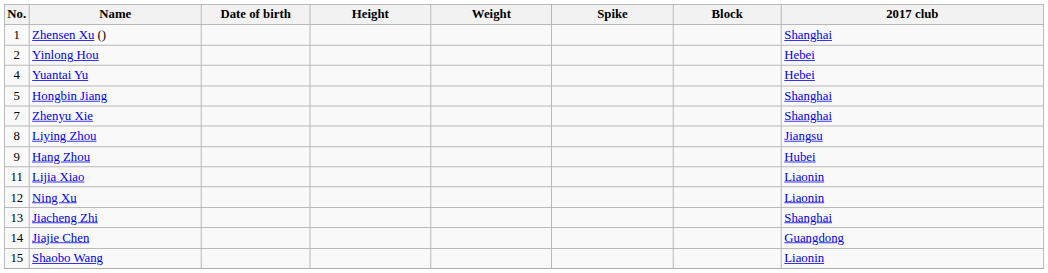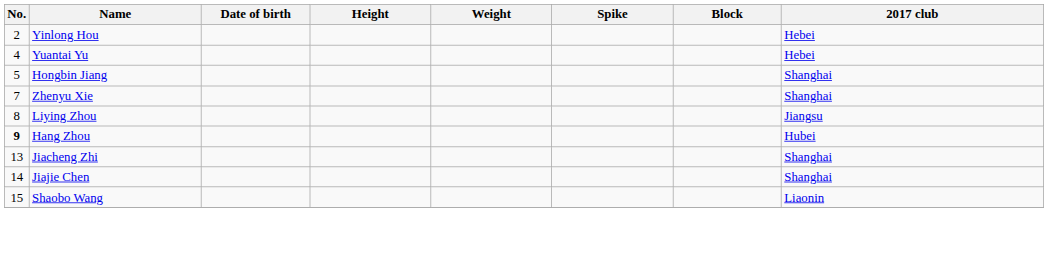 <table class="wikitable sortable" style="font-size:100%; text-align:center;">
 <tr>
 <th>No.</th>
 <th style="width:13em">Name</th>
 <th style="width:8em">Date of birth</th>
 <th style="width:9em">Height</th>
 <th style="width:9em">Weight</th>
 <th style="width:9em">Spike</th>
 <th style="width:8em">Block</th>
 <th style="width:20em">2017 club</th>
-</tr>
-<tr>
-<td>1</td>
-<td align=left><a href='#'>Zhensen Xu</a> ()</td>
-<td align=right></td>
-<td></td>
-<td></td>
-<td></td>
-<td></td>
-<td align=left><a href='#'>Shanghai</a></td>
 </tr>
 <tr>
 <td>2</td>
 <td align=left><a href='#'>Yinlong Hou</a></td>
 <td align=right></td>
 <td></td>
 <td></td>
 <td></td>
 <td></td>
 <td align=left> <a href='#'>Hebei</a></td>
 </tr>
 <tr>
 <td>4</td>
 <td align=left><a href='#'>Yuantai Yu</a></td>
 <td align=right></td>
 <td></td>
 <td></td>
 <td></td>
 <td></td>
 <td align=left> <a href='#'>Hebei</a></td>
 </tr>
 <tr>
 <td>5</td>
 <td align=left><a href='#'>Hongbin Jiang</a></td>
 <td align=right></td>
 <td></td>
 <td></td>
 <td></td>
 <td></td>
 <td align=left> <a href='#'>Shanghai</a></td>
 </tr>
 <tr>
 <td>7</td>
 <td align=left><a href='#'>Zhenyu Xie</a></td>
 <td align=right></td>
 <td></td>
 <td></td>
 <td></td>
 <td></td>
 <td align=left><a href='#'>Shanghai</a></td>
 </tr>
 <tr>
 <td>8</td>
 <td align=left><a href='#'>Liying Zhou</a></td>
 <td align=right></td>
 <td></td>
 <td></td>
 <td></td>
 <td></td>
 <td align=left> <a href='#'>Jiangsu</a></td>
 </tr>
 <tr>
-<td>9</td>
+<td><strong>9</strong></td>
 <td align=left><a href='#'>Hang Zhou</a></td>
 <td align=right></td>
 <td></td>
 <td></td>
 <td></td>
 <td></td>
 <td align=left> <a href='#'>Hubei</a></td>
-</tr>
-<tr>
-<td>11</td>
-<td align=left><a href='#'>Lijia Xiao</a></td>
-<td align=right></td>
-<td></td>
-<td></td>
-<td></td>
-<td></td>
-<td align=left> <a href='#'>Liaonin</a></td>
-</tr>
-<tr>
-<td>12</td>
-<td align=left><a href='#'>Ning Xu</a></td>
-<td align=right></td>
-<td></td>
-<td></td>
-<td></td>
-<td></td>
-<td align=left> <a href='#'>Liaonin</a></td>
 </tr>
 <tr>
 <td>13</td>
 <td align=left><a href='#'>Jiacheng Zhi</a></td>
 <td align=right></td>
 <td></td>
 <td></td>
 <td></td>
 <td></td>
 <td align=left> <a href='#'>Shanghai</a></td>
 </tr>
 <tr>
 <td>14</td>
 <td align=left><a href='#'>Jiajie Chen</a></td>
 <td align=right></td>
 <td></td>
 <td></td>
 <td></td>
 <td></td>
-<td align=left> <a href='#'>Guangdong</a></td>
+<td align=left> <a href='#'>Shanghai</a></td>
 </tr>
 <tr>
 <td>15</td>
 <td align=left><a href='#'>Shaobo Wang</a></td>
 <td align=right></td>
 <td></td>
 <td></td>
 <td></td>
 <td></td>
 <td align=left> <a href='#'>Liaonin</a></td>
 </tr>
 <tr>
 </tr>
 </table>
